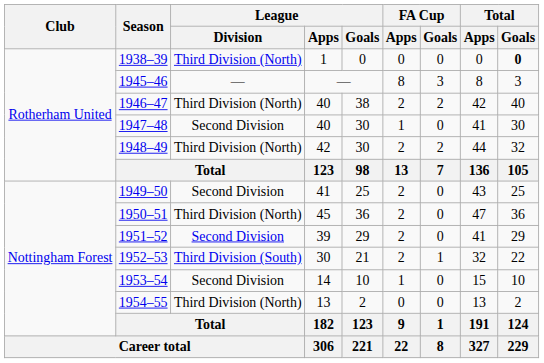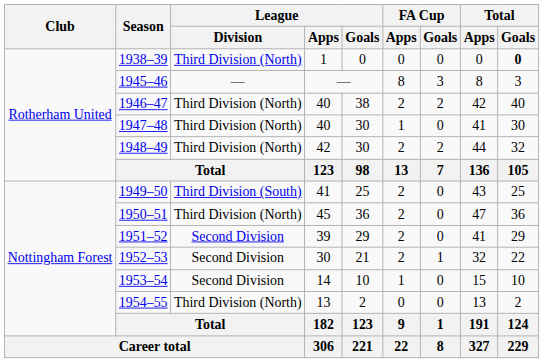 <table class="wikitable" style="text-align:center">
 <tr>
 <th rowspan="2">Club</th>
 <th rowspan="2">Season</th>
 <th colspan="3">League</th>
 <th colspan="2">FA Cup</th>
 <th colspan="2">Total</th>
 </tr>
 <tr>
 <th>Division</th>
 <th>Apps</th>
 <th>Goals</th>
 <th>Apps</th>
 <th>Goals</th>
 <th>Apps</th>
 <th>Goals</th>
 </tr>
 <tr>
 <td rowspan="6"><a href='#'>Rotherham United</a></td>
 <td><a href='#'>1938–39</a></td>
 <td><a href='#'>Third Division (North)</a></td>
 <td>1</td>
 <td>0</td>
 <td>0</td>
 <td>0</td>
 <td>0</td>
 <td><strong>0</strong></td>
 </tr>
 <tr>
 <td><a href='#'>1945–46</a></td>
 <td>—</td>
 <td colspan="2">—</td>
 <td>8</td>
 <td>3</td>
 <td>8</td>
 <td>3</td>
 </tr>
 <tr>
 <td><a href='#'>1946–47</a></td>
 <td>Third Division (North)</td>
 <td>40</td>
 <td>38</td>
 <td>2</td>
 <td>2</td>
 <td>42</td>
 <td>40</td>
 </tr>
 <tr>
 <td><a href='#'>1947–48</a></td>
-<td>Second Division</td>
+<td>Third Division (North)</td>
 <td>40</td>
 <td>30</td>
 <td>1</td>
 <td>0</td>
 <td>41</td>
 <td>30</td>
 </tr>
 <tr>
 <td><a href='#'>1948–49</a></td>
 <td>Third Division (North)</td>
 <td>42</td>
 <td>30</td>
 <td>2</td>
 <td>2</td>
 <td>44</td>
 <td>32</td>
 </tr>
 <tr>
 <th colspan="2">Total</th>
 <th>123</th>
 <th>98</th>
 <th>13</th>
 <th>7</th>
 <th>136</th>
 <th>105</th>
 </tr>
 <tr>
 <td rowspan="7"><a href='#'>Nottingham Forest</a></td>
 <td><a href='#'>1949–50</a></td>
-<td>Second Division</td>
+<td><a href='#'>Third Division (South)</a></td>
 <td>41</td>
 <td>25</td>
 <td>2</td>
 <td>0</td>
 <td>43</td>
 <td>25</td>
 </tr>
 <tr>
 <td><a href='#'>1950–51</a></td>
 <td>Third Division (North)</td>
 <td>45</td>
 <td>36</td>
 <td>2</td>
 <td>0</td>
 <td>47</td>
 <td>36</td>
 </tr>
 <tr>
 <td><a href='#'>1951–52</a></td>
 <td><a href='#'>Second Division</a></td>
 <td>39</td>
 <td>29</td>
 <td>2</td>
 <td>0</td>
 <td>41</td>
 <td>29</td>
 </tr>
 <tr>
 <td><a href='#'>1952–53</a></td>
-<td><a href='#'>Third Division (South)</a></td>
+<td>Second Division</td>
 <td>30</td>
 <td>21</td>
 <td>2</td>
 <td>1</td>
 <td>32</td>
 <td>22</td>
 </tr>
 <tr>
 <td><a href='#'>1953–54</a></td>
 <td>Second Division</td>
 <td>14</td>
 <td>10</td>
 <td>1</td>
 <td>0</td>
 <td>15</td>
 <td>10</td>
 </tr>
 <tr>
 <td><a href='#'>1954–55</a></td>
 <td>Third Division (North)</td>
 <td>13</td>
 <td>2</td>
 <td>0</td>
 <td>0</td>
 <td>13</td>
 <td>2</td>
 </tr>
 <tr>
 <th colspan="2">Total</th>
 <th>182</th>
 <th>123</th>
 <th>9</th>
 <th>1</th>
 <th>191</th>
 <th>124</th>
 </tr>
 <tr>
 <th colspan="3">Career total</th>
 <th>306</th>
 <th>221</th>
 <th>22</th>
 <th>8</th>
 <th>327</th>
 <th>229</th>
 </tr>
 </table>
